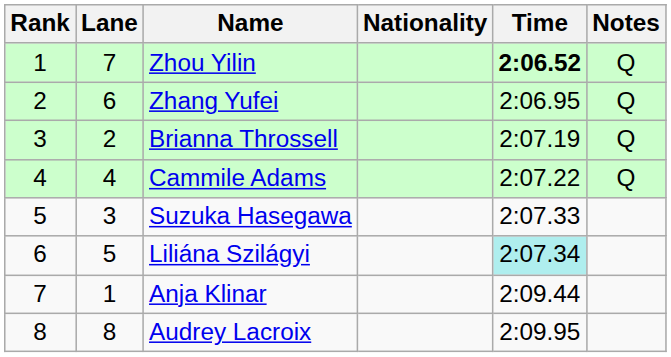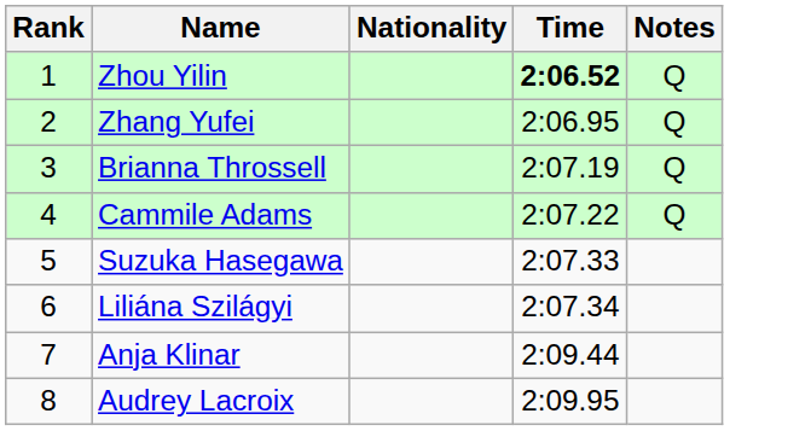 <table class="wikitable sortable" style="text-align:center">
 <tr>
 <th>Rank</th>
-<th>Lane</th>
 <th>Name</th>
 <th>Nationality</th>
 <th>Time</th>
 <th>Notes</th>
 </tr>
 <tr bgcolor=ccffcc>
 <td>1</td>
-<td>7</td>
 <td align=left><a href='#'>Zhou Yilin</a></td>
 <td align=left></td>
 <td><strong>2:06.52</strong></td>
 <td>Q</td>
 </tr>
 <tr bgcolor=ccffcc>
 <td>2</td>
-<td>6</td>
 <td align=left><a href='#'>Zhang Yufei</a></td>
 <td align=left></td>
 <td>2:06.95</td>
 <td>Q</td>
 </tr>
 <tr bgcolor=ccffcc>
 <td>3</td>
-<td>2</td>
 <td align=left><a href='#'>Brianna Throssell</a></td>
 <td align=left></td>
 <td>2:07.19</td>
 <td>Q</td>
 </tr>
 <tr bgcolor=ccffcc>
-<td>4</td>
 <td>4</td>
 <td align=left><a href='#'>Cammile Adams</a></td>
 <td align=left></td>
 <td>2:07.22</td>
 <td>Q</td>
 </tr>
 <tr>
 <td>5</td>
-<td>3</td>
 <td align=left><a href='#'>Suzuka Hasegawa</a></td>
 <td align=left></td>
 <td>2:07.33</td>
 <td></td>
 </tr>
 <tr>
 <td>6</td>
-<td>5</td>
 <td align=left><a href='#'>Liliána Szilágyi</a></td>
 <td align=left></td>
-<td style="background: paleturquoise;">2:07.34</td>
+<td>2:07.34</td>
 <td></td>
 </tr>
 <tr>
 <td>7</td>
-<td>1</td>
 <td align=left><a href='#'>Anja Klinar</a></td>
 <td align=left></td>
 <td>2:09.44</td>
 <td></td>
 </tr>
 <tr>
 <td>8</td>
-<td>8</td>
 <td align=left><a href='#'>Audrey Lacroix</a></td>
 <td align=left></td>
 <td>2:09.95</td>
 <td></td>
 </tr>
 </table>
